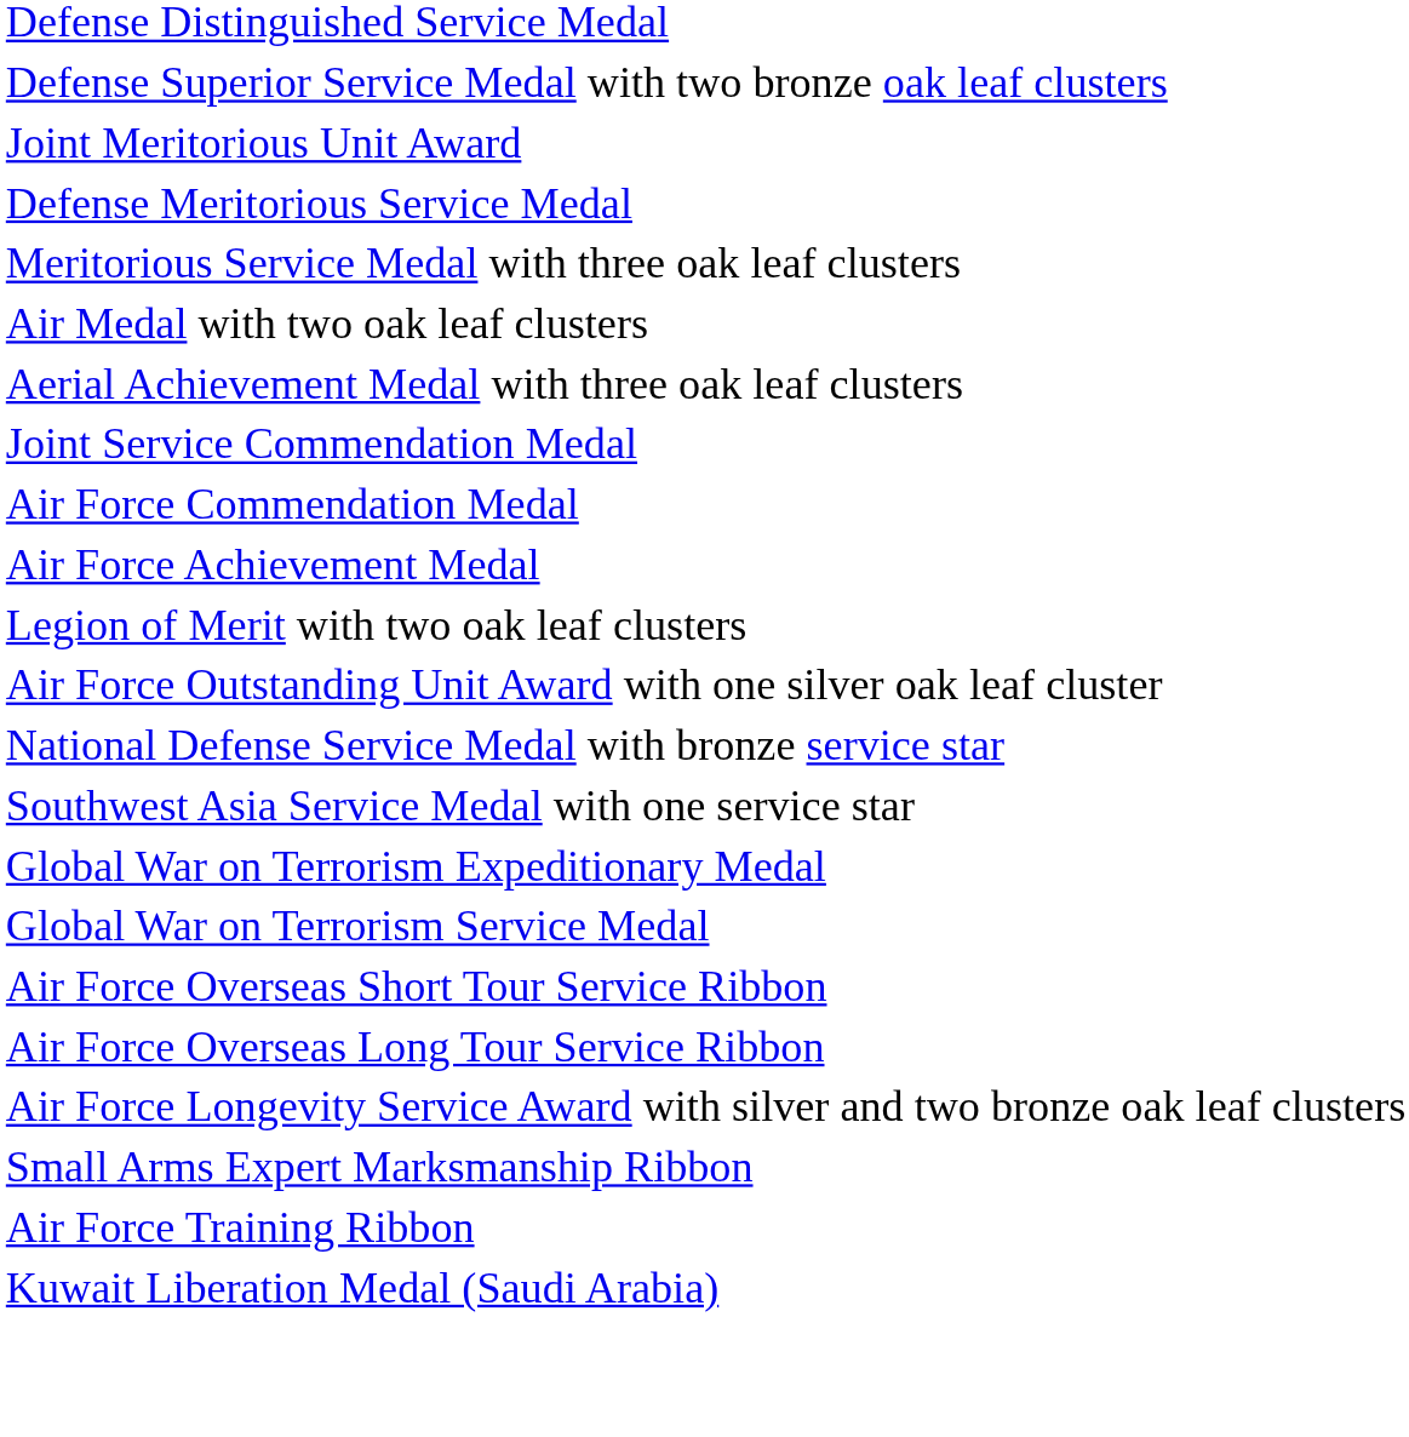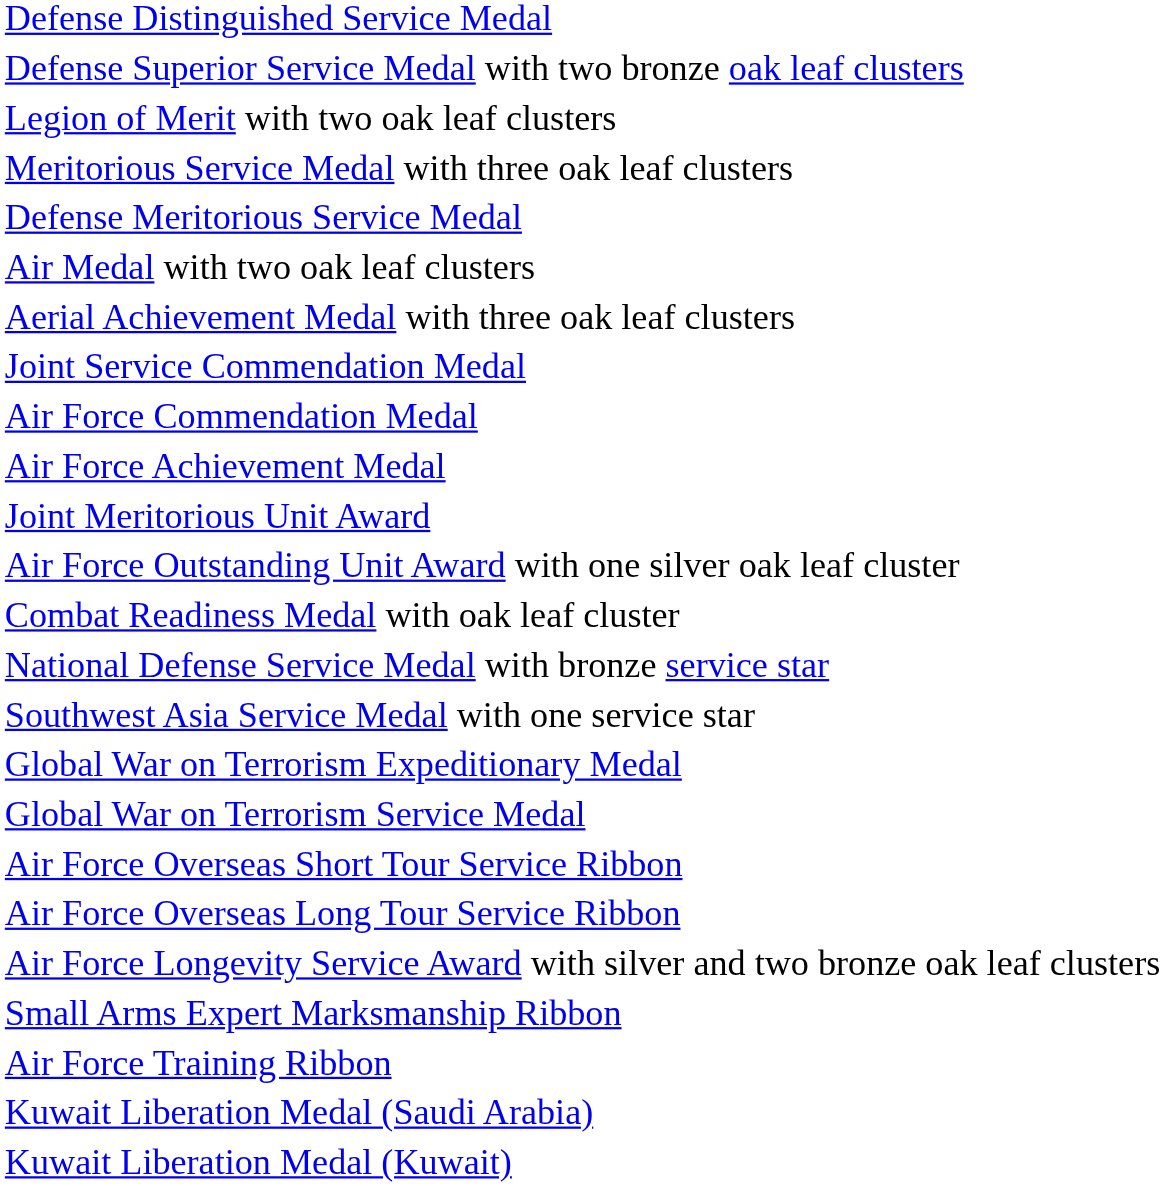 <table>
 <tr>
 <td></td>
 <td><a href='#'>Defense Distinguished Service Medal</a></td>
 </tr>
 <tr>
 <td></td>
 <td><a href='#'>Defense Superior Service Medal</a> with two bronze <a href='#'>oak leaf clusters</a></td>
 </tr>
 <tr>
 <td></td>
-<td><a href='#'>Joint Meritorious Unit Award</a></td>
+<td><a href='#'>Legion of Merit</a> with two oak leaf clusters</td>
+</tr>
+<tr>
+<td></td>
+<td><a href='#'>Meritorious Service Medal</a> with three oak leaf clusters</td>
 </tr>
 <tr>
 <td></td>
 <td><a href='#'>Defense Meritorious Service Medal</a></td>
-</tr>
-<tr>
-<td></td>
-<td><a href='#'>Meritorious Service Medal</a> with three oak leaf clusters</td>
 </tr>
 <tr>
 <td></td>
 <td><a href='#'>Air Medal</a> with two oak leaf clusters</td>
 </tr>
 <tr>
 <td></td>
 <td><a href='#'>Aerial Achievement Medal</a> with three oak leaf clusters</td>
 </tr>
 <tr>
 <td></td>
 <td><a href='#'>Joint Service Commendation Medal</a></td>
 </tr>
 <tr>
 <td></td>
 <td><a href='#'>Air Force Commendation Medal</a></td>
 </tr>
 <tr>
 <td></td>
 <td><a href='#'>Air Force Achievement Medal</a></td>
 </tr>
 <tr>
 <td></td>
-<td><a href='#'>Legion of Merit</a> with two oak leaf clusters</td>
+<td><a href='#'>Joint Meritorious Unit Award</a></td>
 </tr>
 <tr>
 <td></td>
 <td><a href='#'>Air Force Outstanding Unit Award</a> with one silver oak leaf cluster</td>
+</tr>
+<tr>
+<td></td>
+<td><a href='#'>Combat Readiness Medal</a> with oak leaf cluster</td>
 </tr>
 <tr>
 <td></td>
 <td><a href='#'>National Defense Service Medal</a> with bronze <a href='#'>service star</a></td>
 </tr>
 <tr>
 <td></td>
 <td><a href='#'>Southwest Asia Service Medal</a> with one service star</td>
 </tr>
 <tr>
 <td></td>
 <td><a href='#'>Global War on Terrorism Expeditionary Medal</a></td>
 </tr>
 <tr>
 <td></td>
 <td><a href='#'>Global War on Terrorism Service Medal</a></td>
 </tr>
 <tr>
 <td></td>
 <td><a href='#'>Air Force Overseas Short Tour Service Ribbon</a></td>
 </tr>
 <tr>
 <td></td>
 <td><a href='#'>Air Force Overseas Long Tour Service Ribbon</a></td>
 </tr>
 <tr>
 <td></td>
 <td><a href='#'>Air Force Longevity Service Award</a> with silver and two bronze oak leaf clusters</td>
 </tr>
 <tr>
 <td></td>
 <td><a href='#'>Small Arms Expert Marksmanship Ribbon</a></td>
 </tr>
 <tr>
 <td></td>
 <td><a href='#'>Air Force Training Ribbon</a></td>
 </tr>
 <tr>
 <td></td>
 <td><a href='#'>Kuwait Liberation Medal (Saudi Arabia)</a></td>
 </tr>
+<tr>
+<td></td>
+<td><a href='#'>Kuwait Liberation Medal (Kuwait)</a></td>
+</tr>
 </table>
